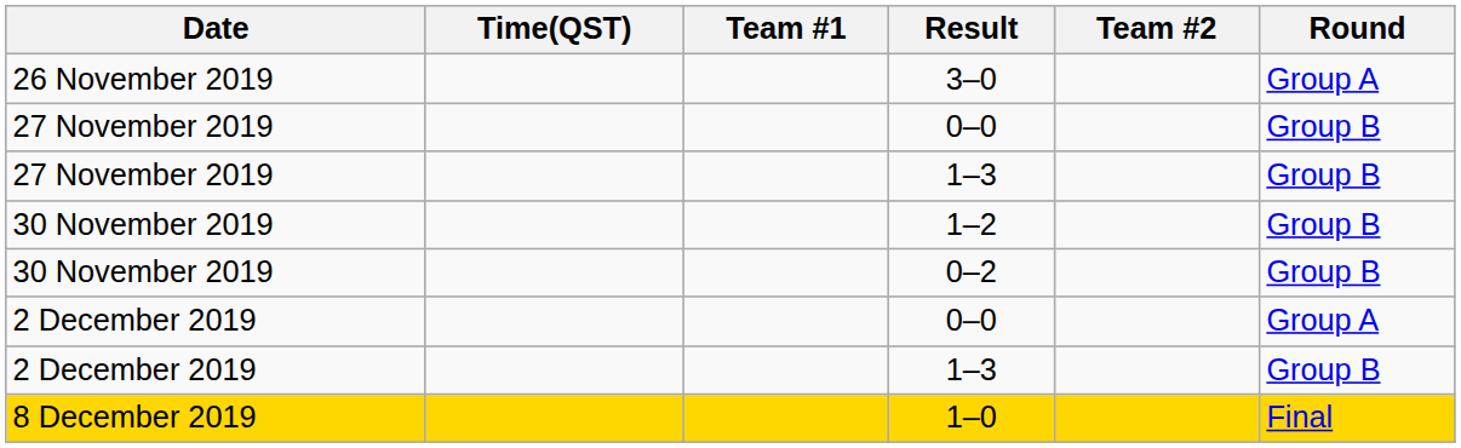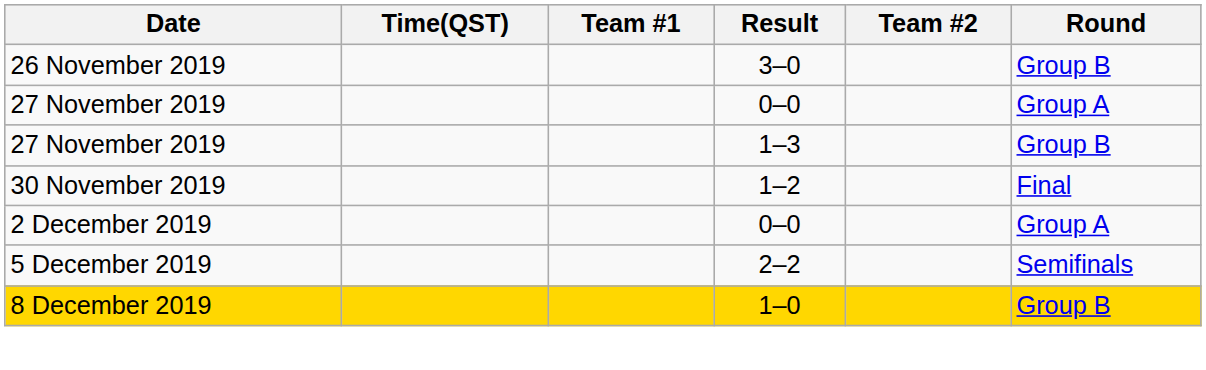 <table class="wikitable" style="text-align: left;" width="60%">
 <tr>
 <th>Date</th>
 <th>Time(QST)</th>
 <th>Team #1</th>
 <th>Result</th>
 <th>Team #2</th>
 <th>Round</th>
 </tr>
 <tr>
 <td>26 November 2019</td>
 <td></td>
 <td></td>
 <td style="text-align:center;">3–0</td>
 <td></td>
-<td><a href='#'>Group A</a></td>
+<td><a href='#'>Group B</a></td>
 </tr>
 <tr>
 <td>27 November 2019</td>
 <td></td>
 <td></td>
 <td style="text-align:center;">0–0</td>
 <td></td>
-<td><a href='#'>Group B</a></td>
+<td><a href='#'>Group A</a></td>
 </tr>
 <tr>
 <td>27 November 2019</td>
 <td></td>
 <td></td>
 <td style="text-align:center;">1–3</td>
 <td></td>
 <td><a href='#'>Group B</a></td>
 </tr>
 <tr>
 <td>30 November 2019</td>
 <td></td>
 <td></td>
 <td style="text-align:center;">1–2</td>
 <td></td>
-<td><a href='#'>Group B</a></td>
-</tr>
-<tr>
-<td>30 November 2019</td>
-<td></td>
-<td></td>
-<td style="text-align:center;">0–2</td>
-<td></td>
-<td><a href='#'>Group B</a></td>
+<td><a href='#'>Final</a></td>
 </tr>
 <tr>
 <td>2 December 2019</td>
 <td></td>
 <td></td>
 <td style="text-align:center;">0–0</td>
 <td></td>
 <td><a href='#'>Group A</a></td>
 </tr>
 <tr>
-<td>2 December 2019</td>
+<td>5 December 2019</td>
 <td></td>
 <td></td>
-<td style="text-align:center;">1–3</td>
+<td style="text-align:center;">2–2</td>
 <td></td>
-<td><a href='#'>Group B</a></td>
+<td><a href='#'>Semifinals</a></td>
 </tr>
 <tr bgcolor=gold>
 <td>8 December 2019</td>
 <td></td>
 <td></td>
 <td style="text-align:center;">1–0</td>
 <td></td>
-<td><a href='#'>Final</a></td>
+<td><a href='#'>Group B</a></td>
 </tr>
 </table>
